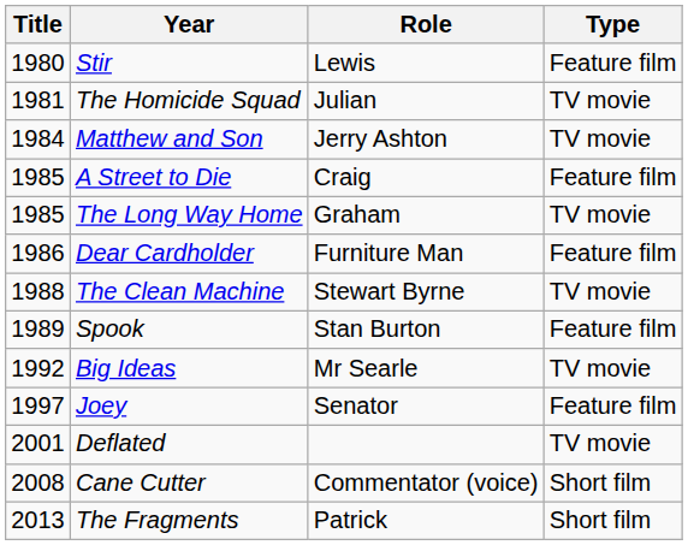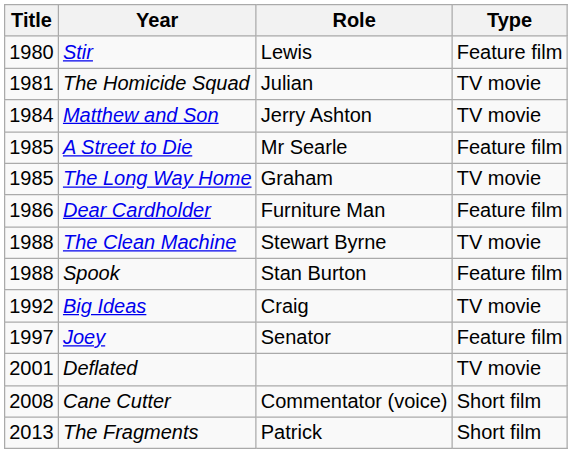 <table class="wikitable">
 <tr>
 <th>Title</th>
 <th>Year</th>
 <th>Role</th>
 <th>Type</th>
 </tr>
 <tr>
 <td>1980</td>
 <td><em><a href='#'>Stir</a></em></td>
 <td>Lewis</td>
 <td>Feature film</td>
 </tr>
 <tr>
 <td>1981</td>
 <td><em>The Homicide Squad</em></td>
 <td>Julian</td>
 <td>TV movie</td>
 </tr>
 <tr>
 <td>1984</td>
 <td><em><a href='#'>Matthew and Son</a></em></td>
 <td>Jerry Ashton</td>
 <td>TV movie</td>
 </tr>
 <tr>
 <td>1985</td>
 <td><em><a href='#'>A Street to Die</a></em></td>
-<td>Craig</td>
+<td>Mr Searle</td>
 <td>Feature film</td>
 </tr>
 <tr>
 <td>1985</td>
 <td><em><a href='#'>The Long Way Home</a></em></td>
 <td>Graham</td>
 <td>TV movie</td>
 </tr>
 <tr>
 <td>1986</td>
 <td><em><a href='#'>Dear Cardholder</a></em></td>
 <td>Furniture Man</td>
 <td>Feature film</td>
 </tr>
 <tr>
 <td>1988</td>
 <td><em><a href='#'>The Clean Machine</a></em></td>
 <td>Stewart Byrne</td>
 <td>TV movie</td>
 </tr>
 <tr>
-<td>1989</td>
+<td>1988</td>
 <td><em>Spook</em></td>
 <td>Stan Burton</td>
 <td>Feature film</td>
 </tr>
 <tr>
 <td>1992</td>
 <td><em><a href='#'>Big Ideas</a></em></td>
-<td>Mr Searle</td>
+<td>Craig</td>
 <td>TV movie</td>
 </tr>
 <tr>
 <td>1997</td>
 <td><em><a href='#'>Joey</a></em></td>
 <td>Senator</td>
 <td>Feature film</td>
 </tr>
 <tr>
 <td>2001</td>
 <td><em>Deflated</em></td>
 <td></td>
 <td>TV movie</td>
 </tr>
 <tr>
 <td>2008</td>
 <td><em>Cane Cutter</em></td>
 <td>Commentator (voice)</td>
 <td>Short film</td>
 </tr>
 <tr>
 <td>2013</td>
 <td><em>The Fragments</em></td>
 <td>Patrick</td>
 <td>Short film</td>
 </tr>
 </table>
